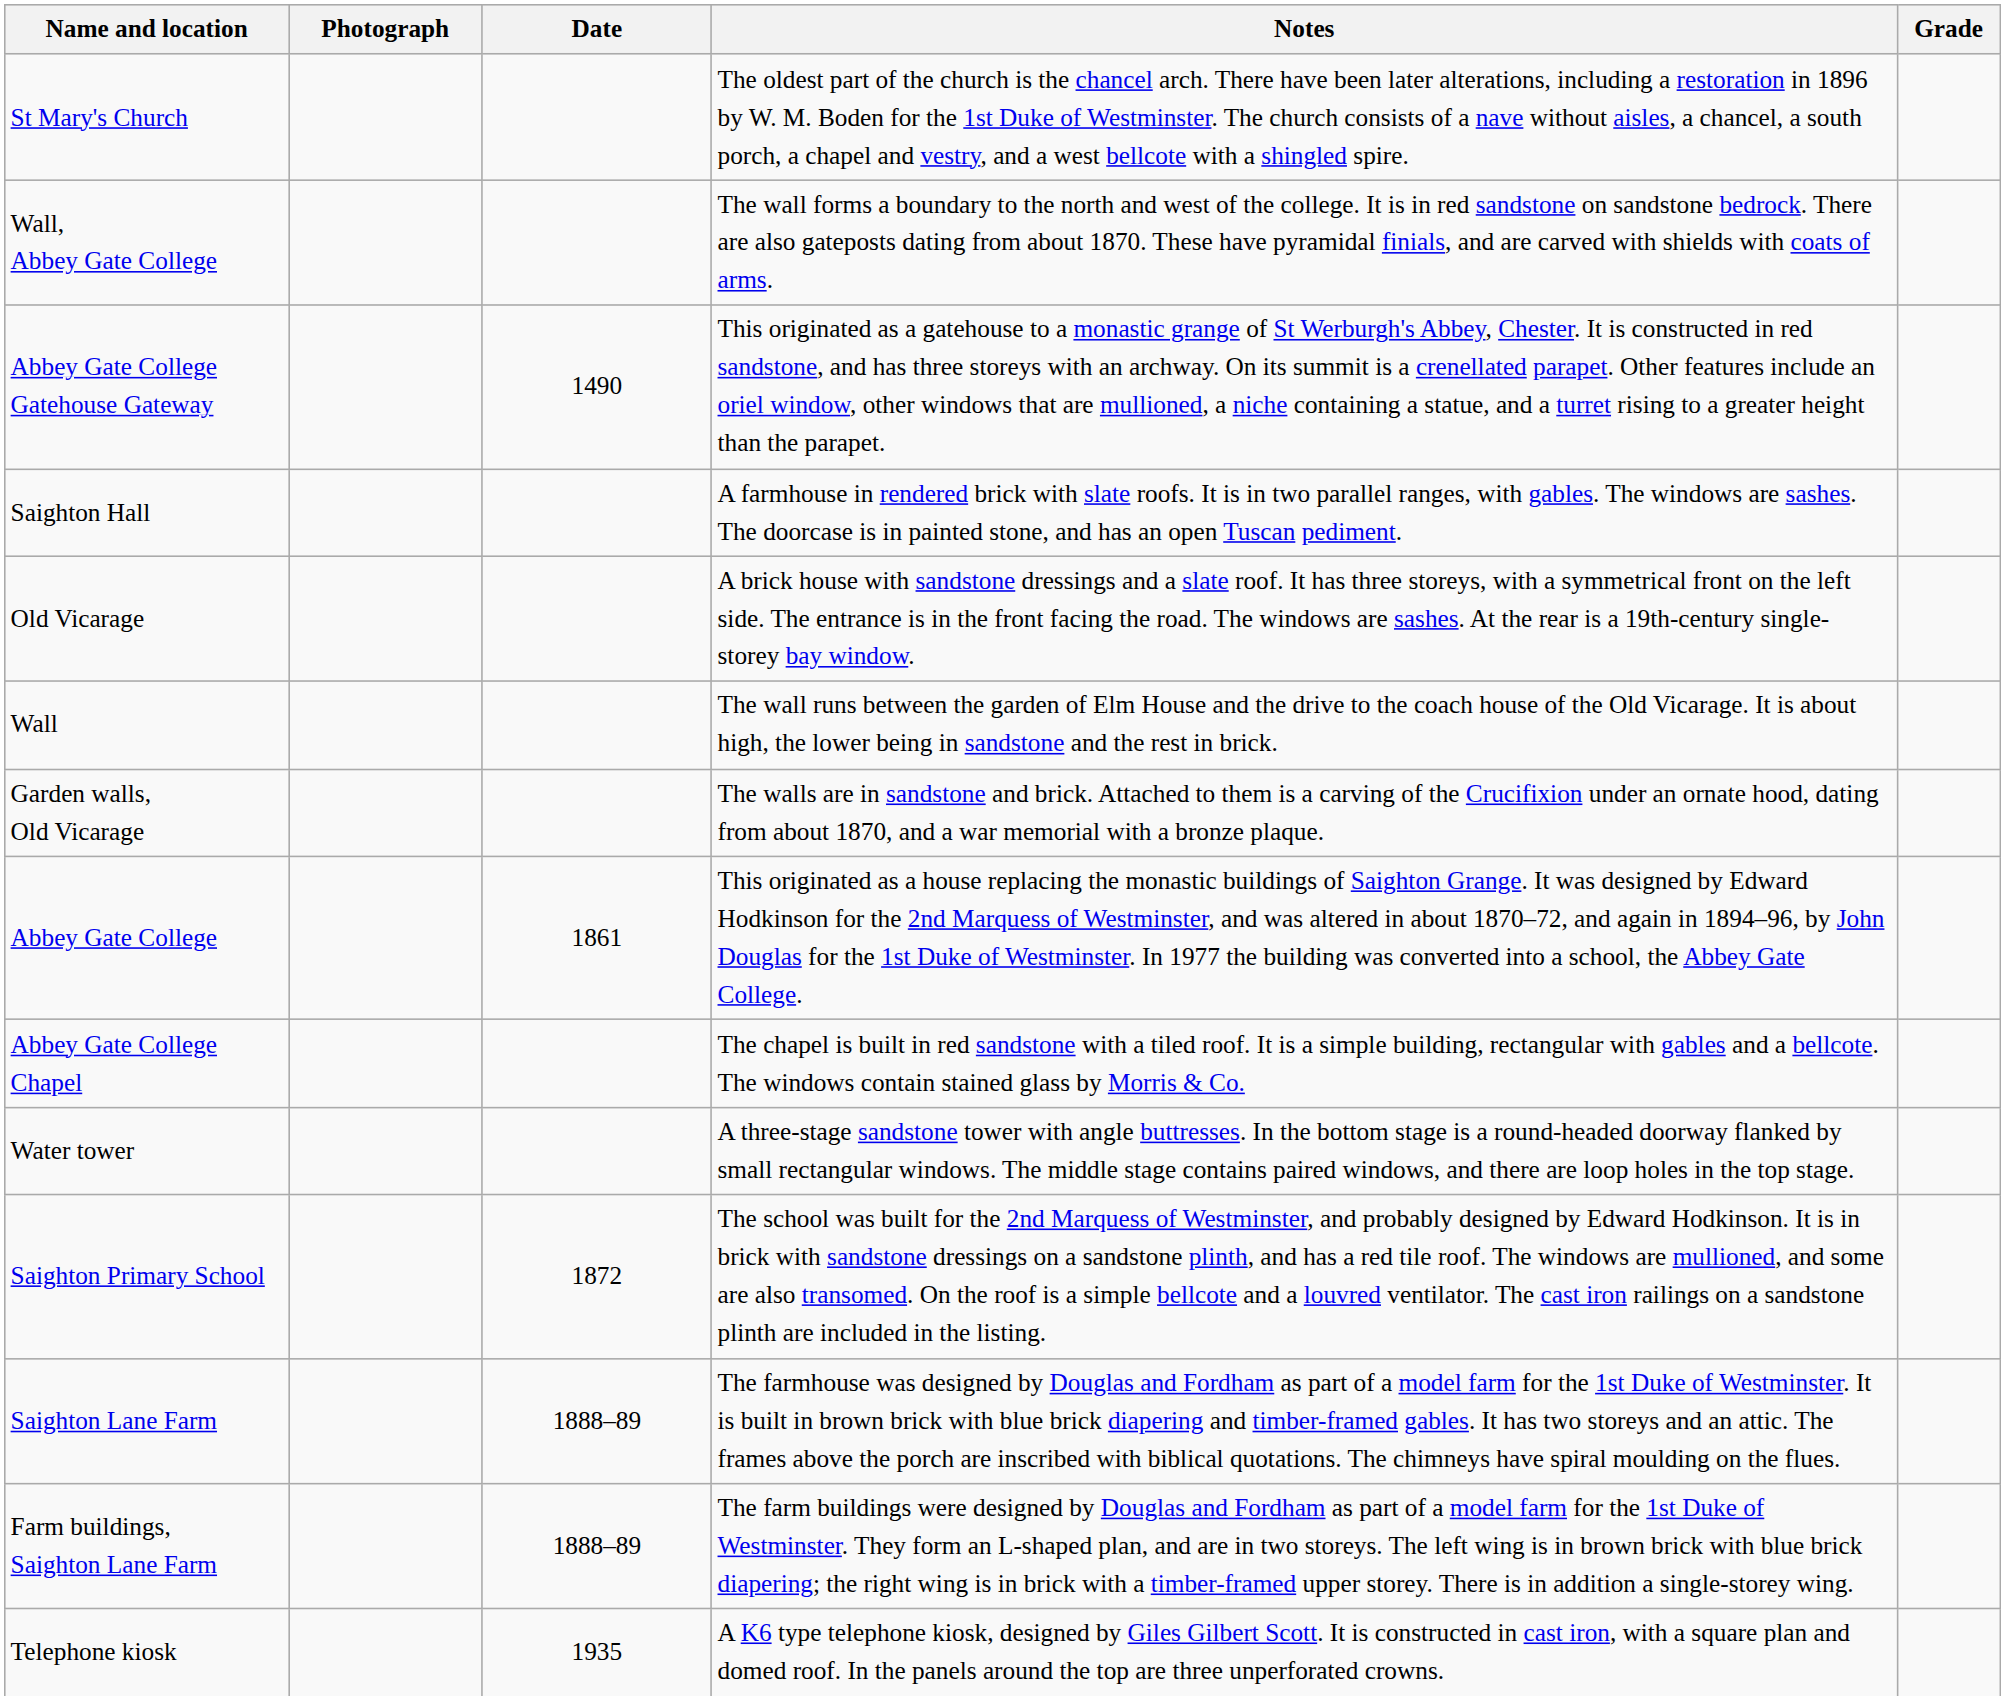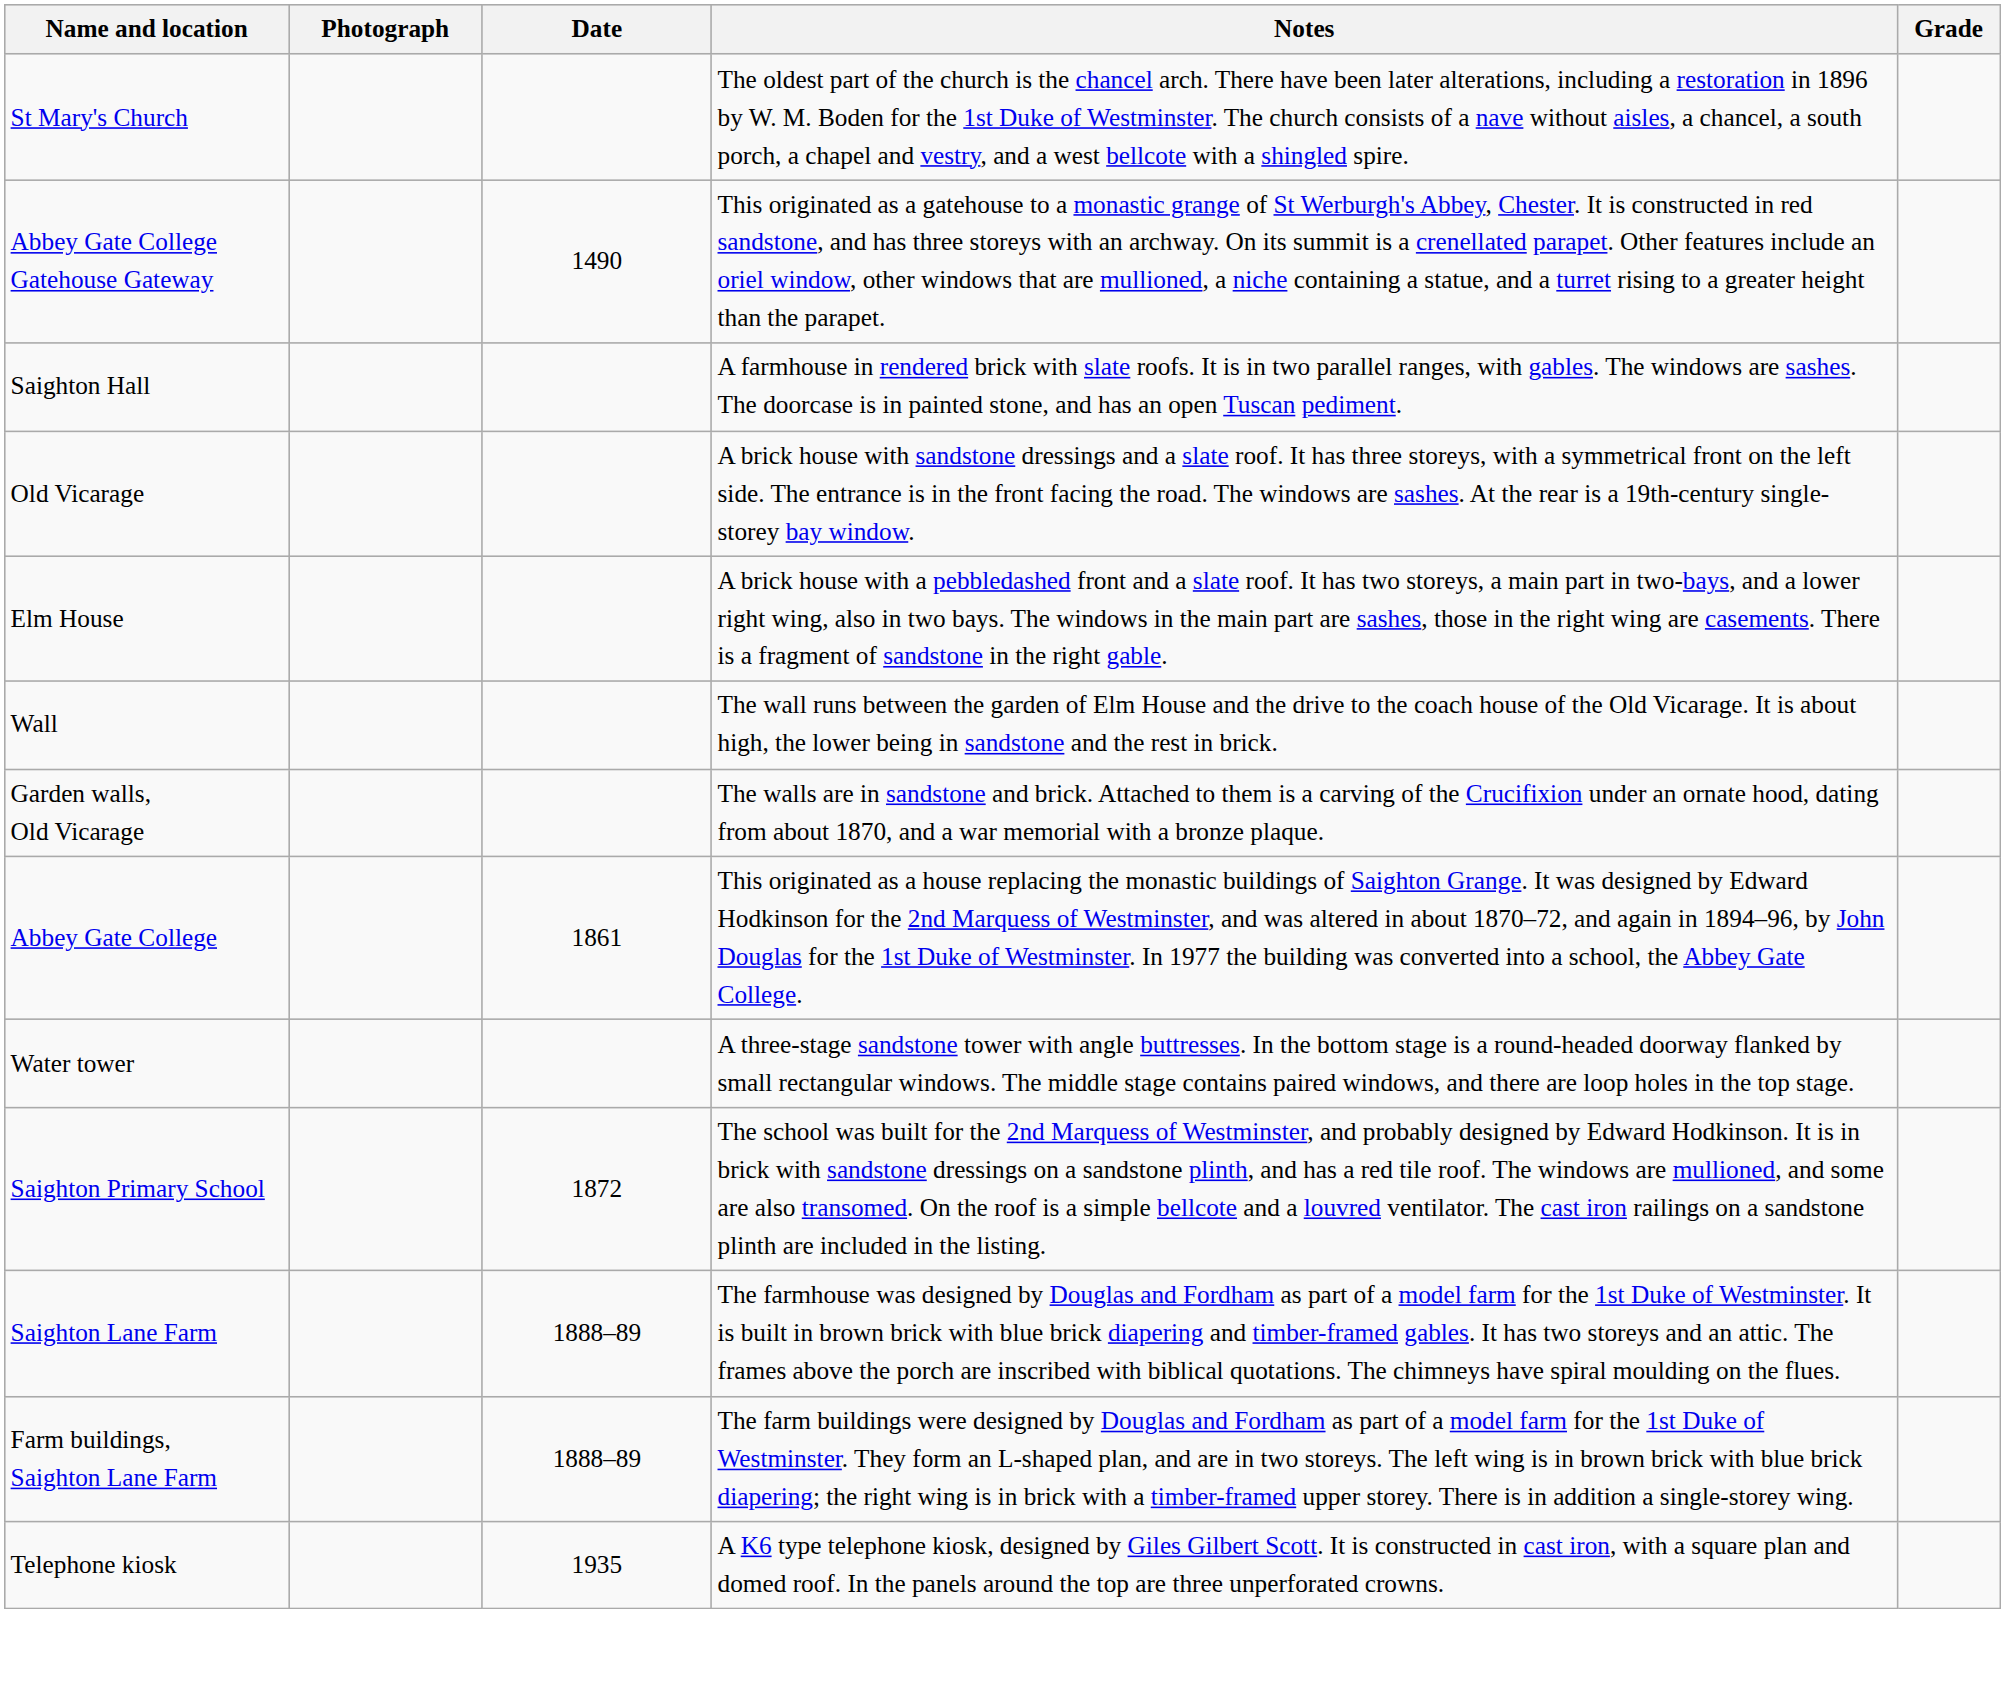 <table class="wikitable sortable plainrowheaders" style="width:100%;border:0px;text-align:left;line-height:150%;">
 <tr>
 <th scope="col"  style="width:150px">Name and location</th>
 <th scope="col"  style="width:100px" class="unsortable">Photograph</th>
 <th scope="col"  style="width:120px">Date</th>
 <th scope="col"  style="width:650px" class="unsortable">Notes</th>
 <th scope="col"  style="width:50px">Grade</th>
 </tr>
 <tr>
 <td><a href='#'>St Mary's Church</a><br><small></small></td>
 <td></td>
 <td align="center"></td>
 <td>The oldest part of the church is the <a href='#'>chancel</a> arch.  There have been later alterations, including a <a href='#'>restoration</a> in 1896 by W. M. Boden for the <a href='#'>1st Duke of Westminster</a>.  The church consists of a <a href='#'>nave</a> without <a href='#'>aisles</a>, a chancel, a south porch, a chapel and <a href='#'>vestry</a>, and a west <a href='#'>bellcote</a> with a <a href='#'>shingled</a> spire.</td>
-<td align="center" ></td>
-</tr>
-<tr>
-<td>Wall,<br><a href='#'>Abbey Gate College</a><br><small></small></td>
-<td></td>
-<td align="center"></td>
-<td>The wall forms a boundary to the north and west of the college.  It is in red <a href='#'>sandstone</a> on sandstone <a href='#'>bedrock</a>.  There are also gateposts dating from about 1870.  These have pyramidal <a href='#'>finials</a>, and are carved with shields with <a href='#'>coats of arms</a>.</td>
 <td align="center" ></td>
 </tr>
 <tr>
 <td><a href='#'>Abbey Gate College Gatehouse Gateway</a><br><small></small></td>
 <td></td>
 <td align="center">1490</td>
 <td>This originated as a gatehouse to a <a href='#'>monastic grange</a> of <a href='#'>St Werburgh's Abbey</a>, <a href='#'>Chester</a>.  It is constructed in red <a href='#'>sandstone</a>, and has three storeys with an archway.  On its summit is a <a href='#'>crenellated</a> <a href='#'>parapet</a>.  Other features include an <a href='#'>oriel window</a>, other windows that are <a href='#'>mullioned</a>, a <a href='#'>niche</a> containing a statue, and a <a href='#'>turret</a> rising to a greater height than the parapet.</td>
 <td align="center" ></td>
 </tr>
 <tr>
 <td>Saighton Hall<br><small></small></td>
 <td></td>
 <td align="center"></td>
 <td>A farmhouse in <a href='#'>rendered</a> brick with <a href='#'>slate</a> roofs.  It is in two parallel ranges, with <a href='#'>gables</a>.  The windows are <a href='#'>sashes</a>.  The doorcase is in painted stone, and has an open <a href='#'>Tuscan</a> <a href='#'>pediment</a>.</td>
 <td align="center" ></td>
 </tr>
 <tr>
 <td>Old Vicarage<br><small></small></td>
 <td></td>
 <td align="center"></td>
 <td>A brick house with <a href='#'>sandstone</a> dressings and a <a href='#'>slate</a> roof.  It has three storeys, with a symmetrical front on the left side.  The entrance is in the front facing the road.  The windows are <a href='#'>sashes</a>.  At the rear is a 19th-century single-storey <a href='#'>bay window</a>.</td>
 <td align="center" ></td>
 </tr>
 <tr>
+<td>Elm House<br><small></small></td>
+<td></td>
+<td align="center"></td>
+<td>A brick house with a <a href='#'>pebbledashed</a> front and a <a href='#'>slate</a> roof.  It has two storeys, a main part in two-<a href='#'>bays</a>, and a lower right wing, also in two bays.  The windows in the main part are <a href='#'>sashes</a>, those in the right wing are <a href='#'>casements</a>.  There is a fragment of <a href='#'>sandstone</a> in the right <a href='#'>gable</a>.</td>
+<td align="center" ></td>
+</tr>
+<tr>
 <td>Wall<br><small></small></td>
 <td></td>
 <td align="center"></td>
 <td>The wall runs between the garden of Elm House and the drive to the coach house of the Old Vicarage.  It is about  high, the lower  being in <a href='#'>sandstone</a> and the rest in brick.</td>
 <td align="center" ></td>
 </tr>
 <tr>
 <td>Garden walls,<br>Old Vicarage<br><small></small></td>
 <td></td>
 <td align="center"></td>
 <td>The walls are in <a href='#'>sandstone</a> and brick.  Attached to them is a carving of the <a href='#'>Crucifixion</a> under an ornate hood, dating from about 1870, and a war memorial with a bronze plaque.</td>
 <td align="center" ></td>
 </tr>
 <tr>
 <td><a href='#'>Abbey Gate College</a><br><small></small></td>
 <td></td>
 <td align="center">1861</td>
 <td>This originated as a house replacing the monastic buildings of <a href='#'>Saighton Grange</a>.  It was designed by Edward Hodkinson for the <a href='#'>2nd Marquess of Westminster</a>, and was altered in about 1870–72, and again in 1894–96, by <a href='#'>John Douglas</a> for the <a href='#'>1st Duke of Westminster</a>.  In 1977 the building was converted into a school, the <a href='#'>Abbey Gate College</a>.</td>
-<td align="center" ></td>
-</tr>
-<tr>
-<td><a href='#'>Abbey Gate College Chapel</a><br><small></small></td>
-<td></td>
-<td align="center"></td>
-<td>The chapel is built in red <a href='#'>sandstone</a> with a tiled roof.  It is a simple building, rectangular with <a href='#'>gables</a> and a <a href='#'>bellcote</a>.  The windows contain stained glass by <a href='#'>Morris & Co.</a></td>
 <td align="center" ></td>
 </tr>
 <tr>
 <td>Water tower<br><small></small></td>
 <td></td>
 <td align="center"></td>
 <td>A three-stage <a href='#'>sandstone</a> tower with angle <a href='#'>buttresses</a>.  In the bottom stage is a round-headed doorway flanked by small rectangular windows.  The middle stage contains paired windows, and there are loop holes in the top stage.</td>
 <td align="center" ></td>
 </tr>
 <tr>
 <td><a href='#'>Saighton Primary School</a><br><small></small></td>
 <td></td>
 <td align="center">1872</td>
 <td>The school was built for the <a href='#'>2nd Marquess of Westminster</a>, and probably designed by Edward Hodkinson.  It is in brick with <a href='#'>sandstone</a> dressings on a sandstone <a href='#'>plinth</a>, and has a red tile roof.  The windows are <a href='#'>mullioned</a>, and some are also <a href='#'>transomed</a>.  On the roof is a simple <a href='#'>bellcote</a> and a <a href='#'>louvred</a> ventilator.  The <a href='#'>cast iron</a> railings on a sandstone plinth are included in the listing.</td>
 <td align="center" ></td>
 </tr>
 <tr>
 <td><a href='#'>Saighton Lane Farm</a><br><small></small></td>
 <td></td>
 <td align="center">1888–89</td>
 <td>The farmhouse was designed by <a href='#'>Douglas and Fordham</a> as part of a <a href='#'>model farm</a> for the <a href='#'>1st Duke of Westminster</a>.  It is built in brown brick with blue brick <a href='#'>diapering</a> and <a href='#'>timber-framed</a> <a href='#'>gables</a>.  It has two storeys and an attic.  The frames above the porch are inscribed with biblical quotations.  The chimneys have spiral moulding on the flues.</td>
 <td align="center" ></td>
 </tr>
 <tr>
 <td>Farm buildings,<br><a href='#'>Saighton Lane Farm</a><br><small></small></td>
 <td></td>
 <td align="center">1888–89</td>
 <td>The farm buildings were designed by <a href='#'>Douglas and Fordham</a> as part of a <a href='#'>model farm</a> for the <a href='#'>1st Duke of Westminster</a>.  They form an L-shaped plan, and are in two storeys.  The left wing is in brown brick with blue brick <a href='#'>diapering</a>; the right wing is in brick with a <a href='#'>timber-framed</a> upper storey.  There is in addition a single-storey wing.</td>
 <td align="center" ></td>
 </tr>
 <tr>
 <td>Telephone kiosk<br><small></small></td>
 <td></td>
 <td align="center">1935</td>
 <td>A <a href='#'>K6</a> type telephone kiosk, designed by <a href='#'>Giles Gilbert Scott</a>. It is constructed in <a href='#'>cast iron</a>, with a square plan and domed roof. In the panels around the top are three unperforated crowns.</td>
 <td align="center" ></td>
 </tr>
 <tr>
 </tr>
 </table>
